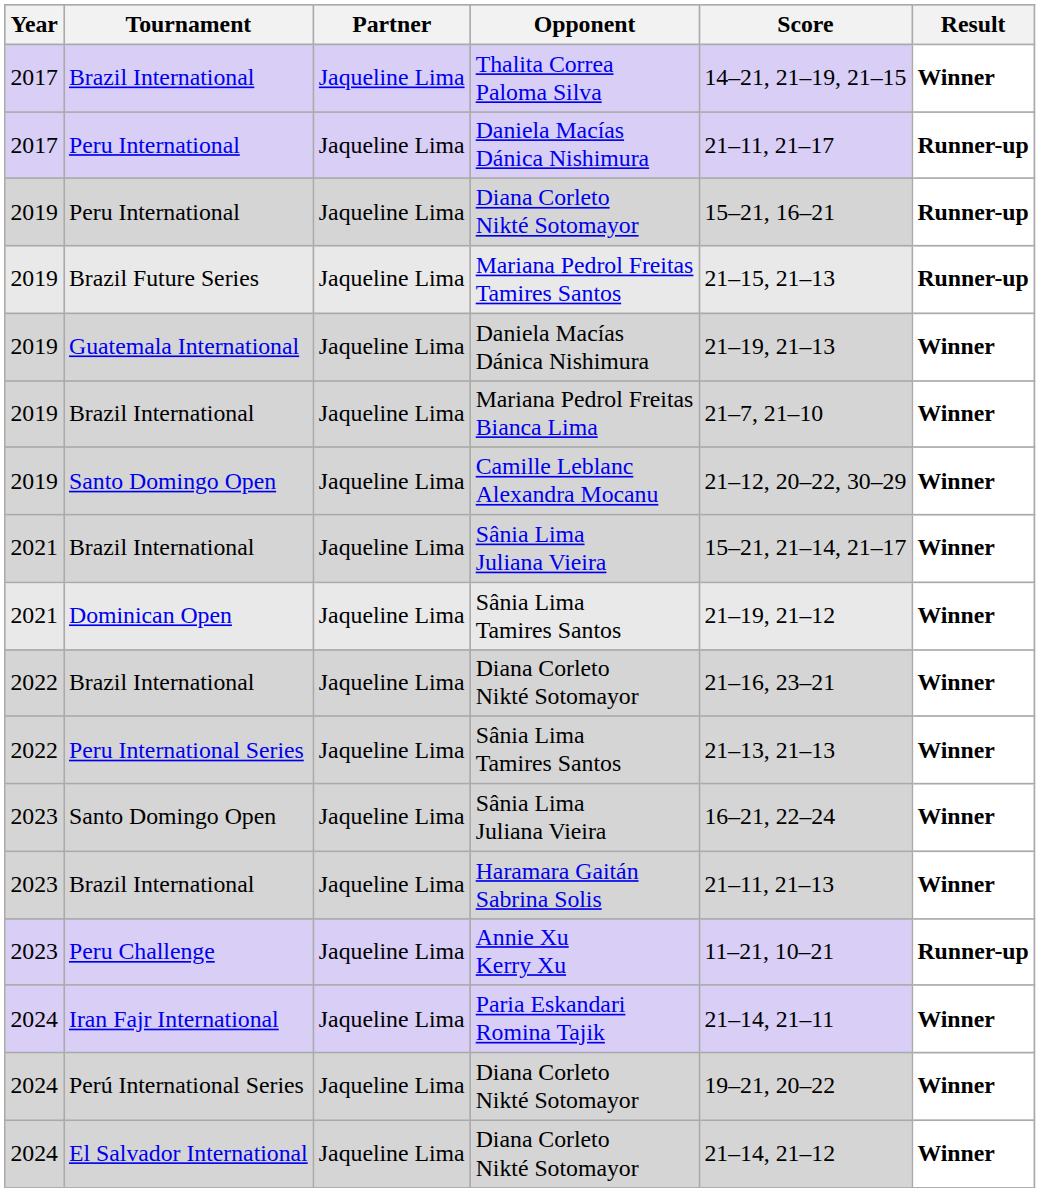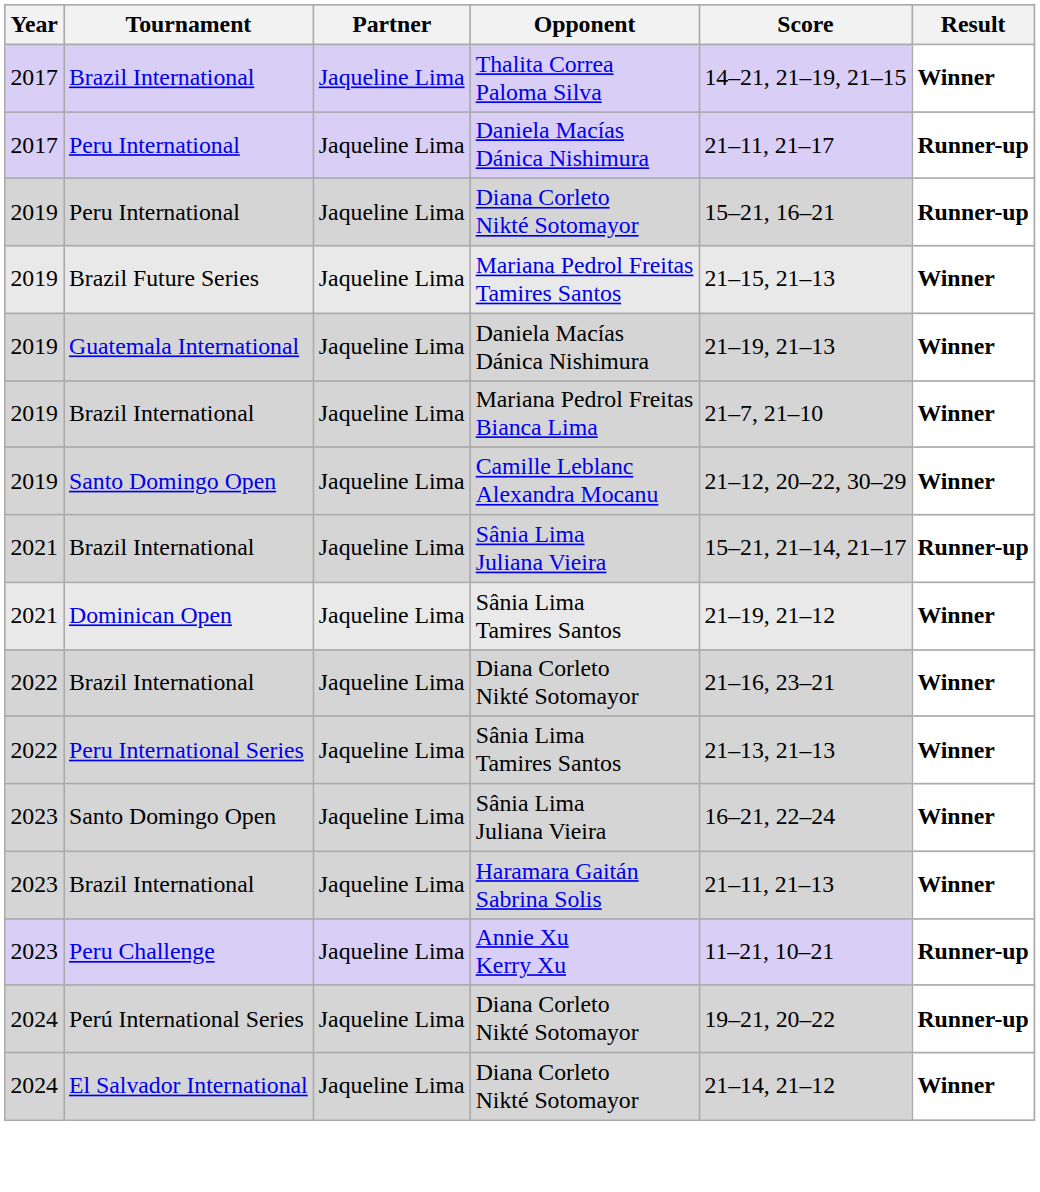 <table class="sortable wikitable" style="font-size: 90%;">
 <tr>
 <th>Year</th>
 <th>Tournament</th>
 <th>Partner</th>
 <th>Opponent</th>
 <th>Score</th>
 <th>Result</th>
 </tr>
 <tr style="background:#D8CEF6">
 <td align="center">2017</td>
 <td align="left"><a href='#'>Brazil International</a></td>
 <td align="left"> <a href='#'>Jaqueline Lima</a></td>
 <td align="left"> <a href='#'>Thalita Correa</a><br> <a href='#'>Paloma Silva</a></td>
 <td align="left">14–21, 21–19, 21–15</td>
 <td style="text-align:left; background:white"> <strong>Winner</strong></td>
 </tr>
 <tr style="background:#D8CEF6">
 <td align="center">2017</td>
 <td align="left"><a href='#'>Peru International</a></td>
 <td align="left"> Jaqueline Lima</td>
 <td align="left"> <a href='#'>Daniela Macías</a><br> <a href='#'>Dánica Nishimura</a></td>
 <td align="left">21–11, 21–17</td>
 <td style="text-align:left; background:white"> <strong>Runner-up</strong></td>
 </tr>
 <tr style="background:#D5D5D5">
 <td align="center">2019</td>
 <td align="left">Peru International</td>
 <td align="left"> Jaqueline Lima</td>
 <td align="left"> <a href='#'>Diana Corleto</a><br> <a href='#'>Nikté Sotomayor</a></td>
 <td align="left">15–21, 16–21</td>
 <td style="text-align:left; background:white"> <strong>Runner-up</strong></td>
 </tr>
 <tr style="background:#E9E9E9">
 <td align="center">2019</td>
 <td align="left">Brazil Future Series</td>
 <td align="left"> Jaqueline Lima</td>
 <td align="left"> <a href='#'>Mariana Pedrol Freitas</a><br> <a href='#'>Tamires Santos</a></td>
 <td align="left">21–15, 21–13</td>
-<td style="text-align:left; background:white"> <strong>Runner-up</strong></td>
+<td style="text-align:left; background:white"> <strong>Winner</strong></td>
 </tr>
 <tr style="background:#D5D5D5">
 <td align="center">2019</td>
 <td align="left"><a href='#'>Guatemala International</a></td>
 <td align="left"> Jaqueline Lima</td>
 <td align="left"> Daniela Macías<br> Dánica Nishimura</td>
 <td align="left">21–19, 21–13</td>
 <td style="text-align:left; background:white"> <strong>Winner</strong></td>
 </tr>
 <tr style="background:#D5D5D5">
 <td align="center">2019</td>
 <td align="left">Brazil International</td>
 <td align="left"> Jaqueline Lima</td>
 <td align="left"> Mariana Pedrol Freitas<br> <a href='#'>Bianca Lima</a></td>
 <td align="left">21–7, 21–10</td>
 <td style="text-align:left; background:white"> <strong>Winner</strong></td>
 </tr>
 <tr style="background:#D5D5D5">
 <td align="center">2019</td>
 <td align="left"><a href='#'>Santo Domingo Open</a></td>
 <td align="left"> Jaqueline Lima</td>
 <td align="left"> <a href='#'>Camille Leblanc</a><br> <a href='#'>Alexandra Mocanu</a></td>
 <td align="left">21–12, 20–22, 30–29</td>
 <td style="text-align:left; background:white"> <strong>Winner</strong></td>
 </tr>
 <tr style="background:#D5D5D5">
 <td align="center">2021</td>
 <td align="left">Brazil International</td>
 <td align="left"> Jaqueline Lima</td>
 <td align="left"> <a href='#'>Sânia Lima</a><br> <a href='#'>Juliana Vieira</a></td>
 <td align="left">15–21, 21–14, 21–17</td>
-<td style="text-align:left; background:white"> <strong>Winner</strong></td>
+<td style="text-align:left; background:white"> <strong>Runner-up</strong></td>
 </tr>
 <tr style="background:#E9E9E9">
 <td align="center">2021</td>
 <td align="left"><a href='#'>Dominican Open</a></td>
 <td align="left"> Jaqueline Lima</td>
 <td align="left"> Sânia Lima<br> Tamires Santos</td>
 <td align="left">21–19, 21–12</td>
 <td style="text-align:left; background:white"> <strong>Winner</strong></td>
 </tr>
 <tr bgcolor="#D5D5D5">
 <td align="center">2022</td>
 <td align="left">Brazil International</td>
 <td align="left"> Jaqueline Lima</td>
 <td align="left"> Diana Corleto<br> Nikté Sotomayor</td>
 <td align="left">21–16, 23–21</td>
 <td style="text-align:left; background:white"> <strong>Winner</strong></td>
 </tr>
 <tr style="background:#D5D5D5">
 <td align="center">2022</td>
 <td align="left"><a href='#'>Peru International Series</a></td>
 <td align="left"> Jaqueline Lima</td>
 <td align="left"> Sânia Lima<br> Tamires Santos</td>
 <td align="left">21–13, 21–13</td>
 <td style="text-align:left; background:white"> <strong>Winner</strong></td>
 </tr>
 <tr style="background:#D5D5D5">
 <td align="center">2023</td>
 <td align="left">Santo Domingo Open</td>
 <td align="left"> Jaqueline Lima</td>
 <td align="left"> Sânia Lima<br> Juliana Vieira</td>
 <td align="left">16–21, 22–24</td>
 <td style="text-align:left; background:white"> <strong>Winner</strong></td>
 </tr>
 <tr bgcolor="#D5D5D5">
 <td align="center">2023</td>
 <td align="left">Brazil International</td>
 <td align="left"> Jaqueline Lima</td>
 <td align="left"> <a href='#'>Haramara Gaitán</a><br> <a href='#'>Sabrina Solis</a></td>
 <td align="left">21–11, 21–13</td>
 <td style="text-align:left; background:white"> <strong>Winner</strong></td>
 </tr>
 <tr style="background:#D8CEF6">
 <td align="center">2023</td>
 <td align="left"><a href='#'>Peru Challenge</a></td>
 <td align="left"> Jaqueline Lima</td>
 <td align="left"> <a href='#'>Annie Xu</a><br> <a href='#'>Kerry Xu</a></td>
 <td align="left">11–21, 10–21</td>
 <td style="text-align:left; background:white"> <strong>Runner-up</strong></td>
 </tr>
-<tr style="background:#D8CEF6">
-<td align="center">2024</td>
-<td align="left"><a href='#'>Iran Fajr International</a></td>
-<td align="left"> Jaqueline Lima</td>
-<td align="left"> <a href='#'>Paria Eskandari</a><br> <a href='#'>Romina Tajik</a></td>
-<td align="left">21–14, 21–11</td>
-<td style="text-align:left; background:white"> <strong>Winner</strong></td>
-</tr>
 <tr style="background:#D5D5D5">
 <td align="center">2024</td>
 <td align="left">Perú International Series</td>
 <td align="left"> Jaqueline Lima</td>
 <td align="left"> Diana Corleto<br> Nikté Sotomayor</td>
 <td align="left">19–21, 20–22</td>
-<td style="text-align:left; background:white"> <strong>Winner</strong></td>
+<td style="text-align:left; background:white"> <strong>Runner-up</strong></td>
 </tr>
 <tr style="background:#D5D5D5">
 <td align="center">2024</td>
 <td align="left"><a href='#'>El Salvador International</a></td>
 <td align="left"> Jaqueline Lima</td>
 <td align="left"> Diana Corleto<br> Nikté Sotomayor</td>
 <td align="left">21–14, 21–12</td>
 <td style="text-align:left; background:white"> <strong>Winner</strong></td>
 </tr>
 </table>
